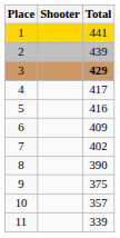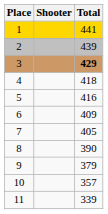 <table class=wikitable style="text-align:center">
 <tr>
 <th>Place</th>
 <th>Shooter</th>
 <th>Total</th>
 </tr>
 <tr align=center bgcolor=gold>
 <td>1</td>
 <td align=left></td>
 <td>441</td>
 </tr>
 <tr align=center bgcolor=silver>
 <td>2</td>
 <td align=left></td>
 <td>439</td>
 </tr>
 <tr align=center bgcolor=cc9966>
 <td>3</td>
 <td align=left></td>
 <td><strong>429</strong></td>
 </tr>
 <tr>
 <td>4</td>
 <td align=left></td>
-<td>417</td>
+<td>418</td>
 </tr>
 <tr>
 <td>5</td>
 <td align=left></td>
 <td>416</td>
 </tr>
 <tr>
 <td>6</td>
 <td align=left></td>
 <td>409</td>
 </tr>
 <tr>
 <td>7</td>
 <td align=left></td>
-<td>402</td>
+<td>405</td>
 </tr>
 <tr>
 <td>8</td>
 <td align=left></td>
 <td>390</td>
 </tr>
 <tr>
 <td>9</td>
 <td align=left></td>
-<td>375</td>
+<td>379</td>
 </tr>
 <tr>
 <td>10</td>
 <td align=left></td>
 <td>357</td>
 </tr>
 <tr>
 <td>11</td>
 <td align=left></td>
 <td>339</td>
 </tr>
 </table>
